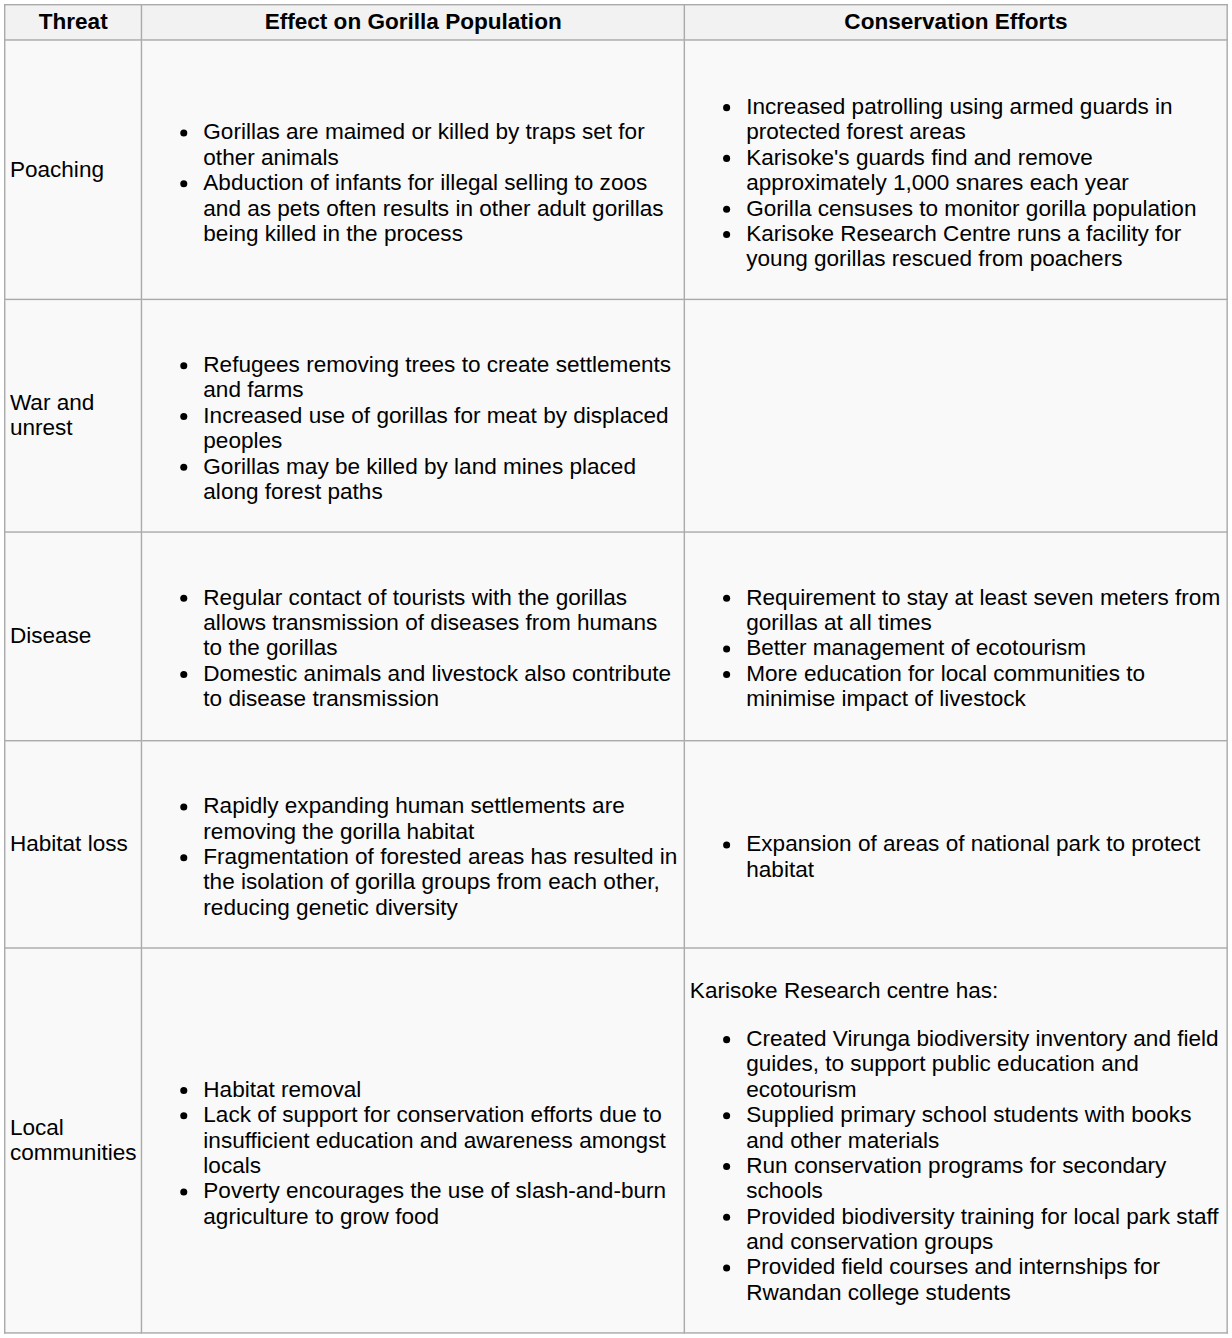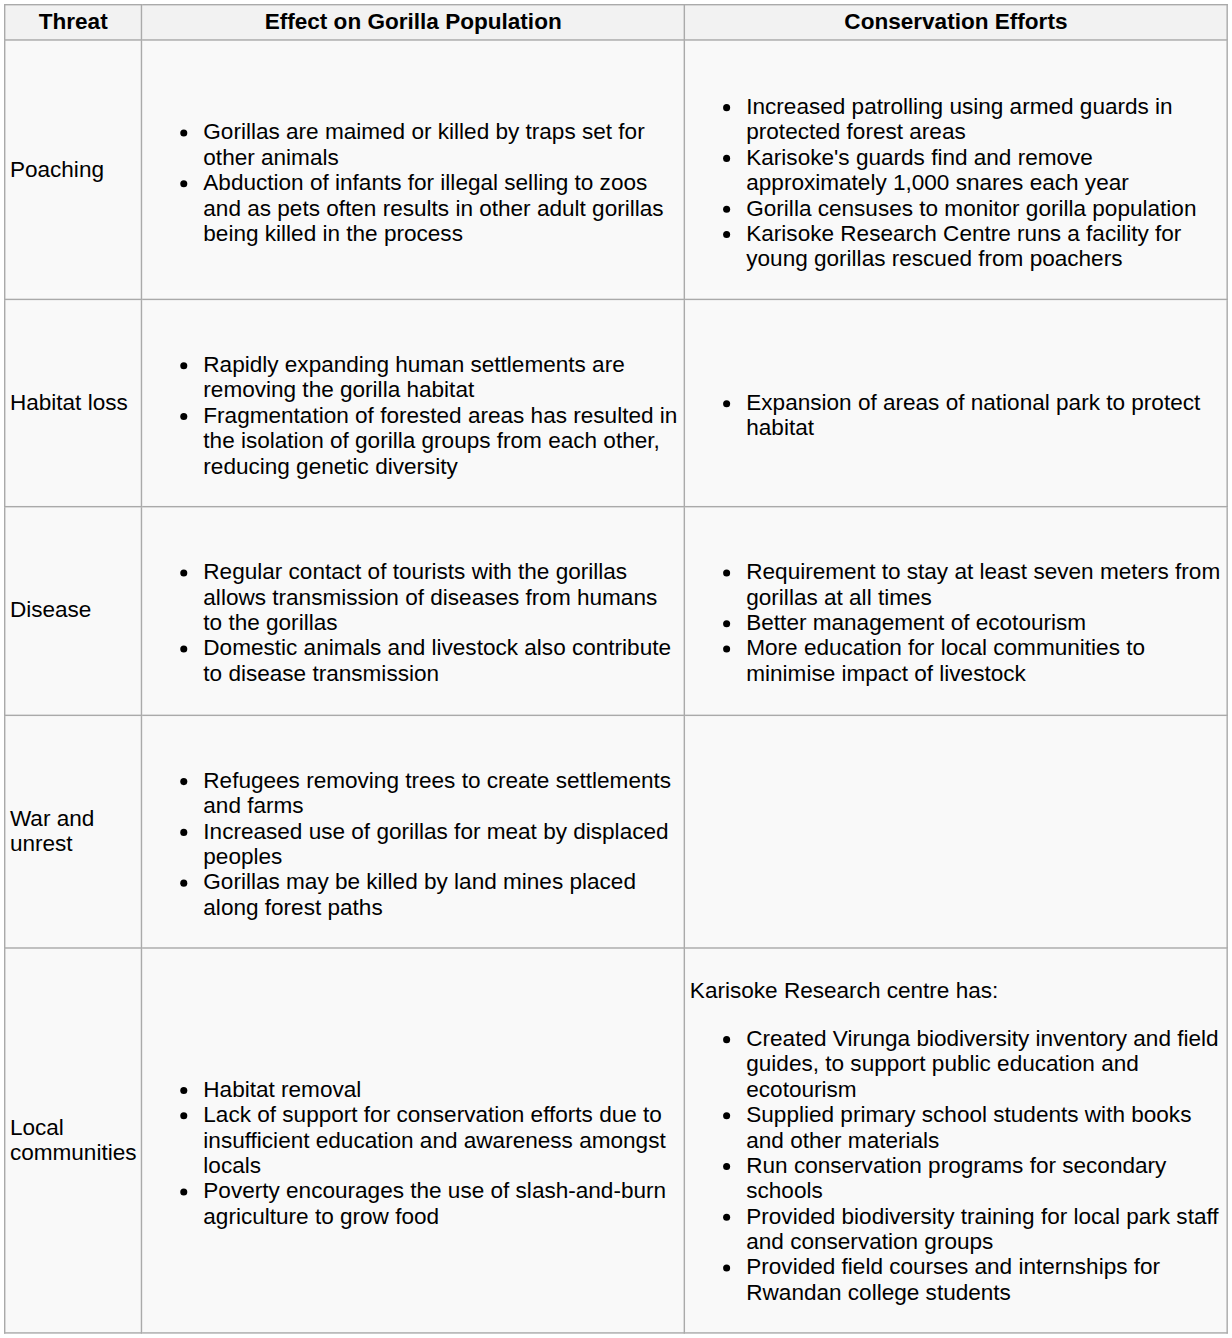 <table class="wikitable" style="float:center;">
 <tr>
 <th>Threat</th>
 <th scope="col" style="width:400px;">Effect on Gorilla Population</th>
 <th scope="col" style="width:400px;">Conservation Efforts</th>
 </tr>
 <tr>
 <td>Poaching</td>
 <td><br><ul><li>Gorillas are maimed or killed by traps set for other animals</li><li>Abduction of infants for illegal selling to zoos and as pets often results in other adult gorillas being killed in the process</li></ul></td>
 <td><br><ul><li>Increased patrolling using armed guards in protected forest areas</li><li>Karisoke's guards find and remove approximately 1,000 snares each year</li><li>Gorilla censuses to monitor gorilla population</li><li>Karisoke Research Centre runs a facility for young gorillas rescued from poachers</li></ul></td>
 </tr>
 <tr>
-<td>War and unrest</td>
-<td><br><ul><li>Refugees removing trees to create settlements and farms</li><li>Increased use of gorillas for meat by displaced peoples</li><li>Gorillas may be killed by land mines placed along forest paths</li></ul></td>
-<td></td>
+<td>Habitat loss</td>
+<td><br><ul><li>Rapidly expanding human settlements are removing the gorilla habitat</li><li>Fragmentation of forested areas has resulted in the isolation of gorilla groups from each other, reducing genetic diversity</li></ul></td>
+<td><br><ul><li>Expansion of areas of national park to protect habitat</li></ul></td>
 </tr>
 <tr>
 <td>Disease</td>
 <td><br><ul><li>Regular contact of tourists with the gorillas allows transmission of diseases from humans to the gorillas</li><li>Domestic animals and livestock also contribute to disease transmission</li></ul></td>
 <td><br><ul><li>Requirement to stay at least seven meters from gorillas at all times</li><li>Better management of ecotourism</li><li>More education for local communities to minimise impact of livestock</li></ul></td>
 </tr>
 <tr>
-<td>Habitat loss</td>
-<td><br><ul><li>Rapidly expanding human settlements are removing the gorilla habitat</li><li>Fragmentation of forested areas has resulted in the isolation of gorilla groups from each other, reducing genetic diversity</li></ul></td>
-<td><br><ul><li>Expansion of areas of national park to protect habitat</li></ul></td>
+<td>War and unrest</td>
+<td><br><ul><li>Refugees removing trees to create settlements and farms</li><li>Increased use of gorillas for meat by displaced peoples</li><li>Gorillas may be killed by land mines placed along forest paths</li></ul></td>
+<td></td>
 </tr>
 <tr>
 <td>Local communities</td>
 <td><br><ul><li>Habitat removal</li><li>Lack of support for conservation efforts due to insufficient education and awareness amongst locals</li><li>Poverty encourages the use of slash-and-burn agriculture to grow food</li></ul></td>
 <td><br>Karisoke Research centre has:<ul><li>Created Virunga biodiversity inventory and field guides, to support public education and ecotourism</li><li>Supplied primary school students with books and other materials</li><li>Run conservation programs for secondary schools</li><li>Provided biodiversity training for local park staff and conservation groups</li><li>Provided field courses and internships for Rwandan college students</li></ul></td>
 </tr>
 </table>
